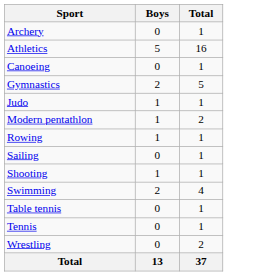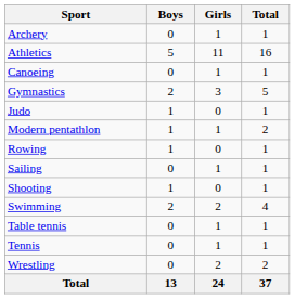 <table class="wikitable sortable" style="text-align:center;">
 <tr>
 <th width=180>Sport</th>
 <th width=55>Boys</th>
+<th width=55>Girls</th>
 <th width=55>Total</th>
 </tr>
 <tr>
 <td align=left><a href='#'>Archery</a></td>
 <td>0</td>
 <td>1</td>
+<td>1</td>
 </tr>
 <tr>
 <td align=left><a href='#'>Athletics</a></td>
 <td>5</td>
+<td>11</td>
 <td>16</td>
 </tr>
 <tr>
 <td align=left><a href='#'>Canoeing</a></td>
 <td>0</td>
 <td>1</td>
+<td>1</td>
 </tr>
 <tr>
 <td align=left><a href='#'>Gymnastics</a></td>
 <td>2</td>
+<td>3</td>
 <td>5</td>
 </tr>
 <tr>
 <td align=left><a href='#'>Judo</a></td>
 <td>1</td>
+<td>0</td>
 <td>1</td>
 </tr>
 <tr>
 <td align=left><a href='#'>Modern pentathlon</a></td>
+<td>1</td>
 <td>1</td>
 <td>2</td>
 </tr>
 <tr>
 <td align=left><a href='#'>Rowing</a></td>
 <td>1</td>
+<td>0</td>
 <td>1</td>
 </tr>
 <tr>
 <td align=left><a href='#'>Sailing</a></td>
 <td>0</td>
 <td>1</td>
+<td>1</td>
 </tr>
 <tr>
 <td align=left><a href='#'>Shooting</a></td>
 <td>1</td>
+<td>0</td>
 <td>1</td>
 </tr>
 <tr>
 <td align=left><a href='#'>Swimming</a></td>
+<td>2</td>
 <td>2</td>
 <td>4</td>
 </tr>
 <tr>
 <td align=left><a href='#'>Table tennis</a></td>
 <td>0</td>
 <td>1</td>
+<td>1</td>
 </tr>
 <tr>
 <td align=left><a href='#'>Tennis</a></td>
 <td>0</td>
+<td>1</td>
 <td>1</td>
 </tr>
 <tr>
 <td align=left><a href='#'>Wrestling</a></td>
 <td>0</td>
 <td>2</td>
+<td>2</td>
 </tr>
 <tr>
 <th>Total</th>
 <th>13</th>
+<th>24</th>
 <th>37</th>
 </tr>
 </table>
